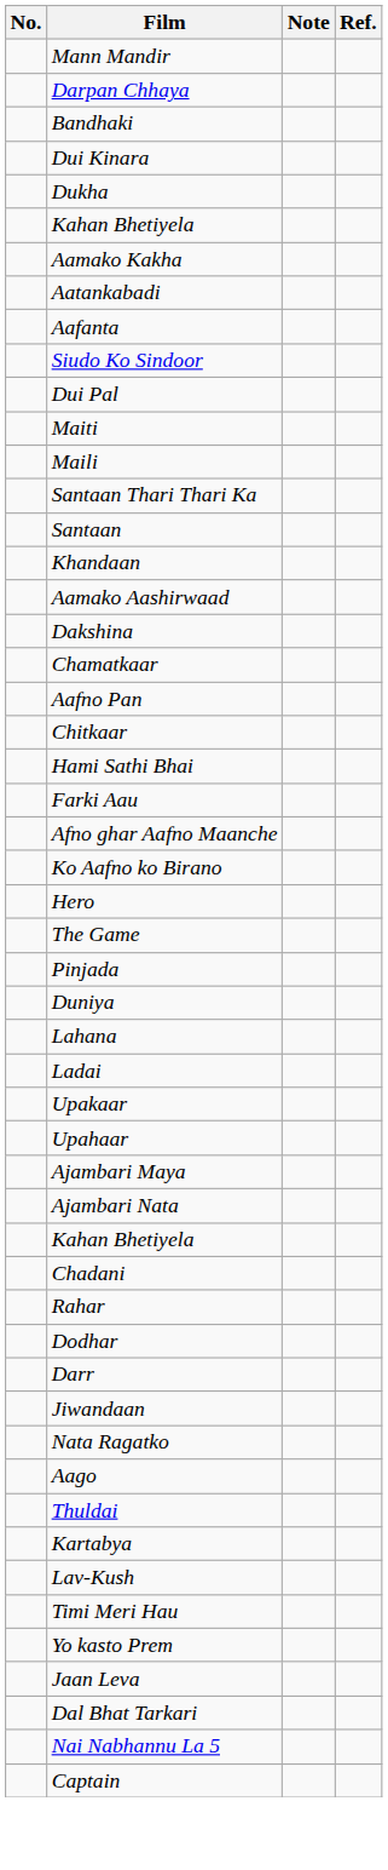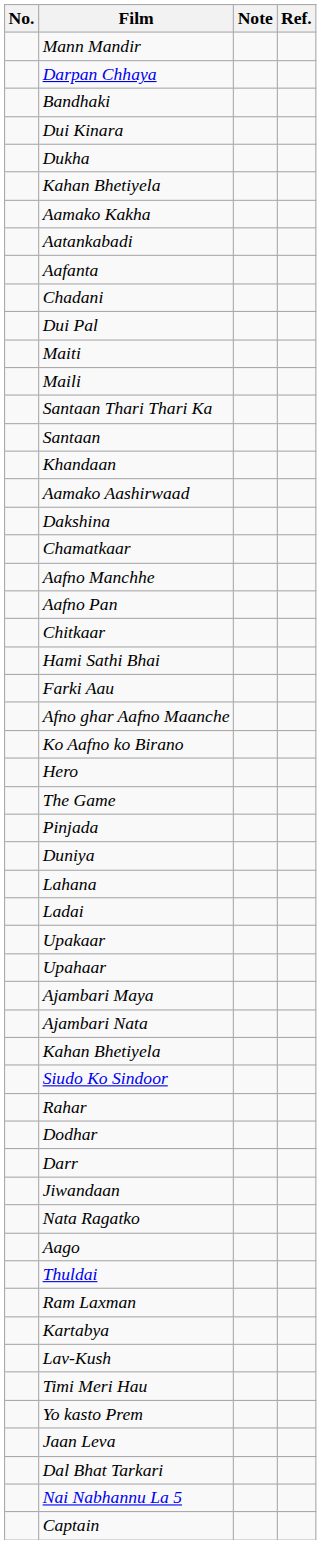 <table class="wikitable">
 <tr>
 <th>No.</th>
 <th>Film</th>
 <th>Note</th>
 <th>Ref.</th>
 </tr>
 <tr>
 <td></td>
 <td><em>Mann Mandir  </em></td>
 <td></td>
 <td></td>
 </tr>
 <tr>
 <td></td>
 <td><em><a href='#'>Darpan Chhaya</a></em></td>
 <td></td>
 <td></td>
 </tr>
 <tr>
 <td></td>
 <td><em>Bandhaki  </em></td>
 <td></td>
 <td></td>
 </tr>
 <tr>
 <td></td>
 <td><em>Dui Kinara  </em></td>
 <td></td>
 <td></td>
 </tr>
 <tr>
 <td></td>
 <td><em>Dukha  </em></td>
 <td></td>
 <td></td>
 </tr>
 <tr>
 <td></td>
 <td><em>Kahan Bhetiyela</em></td>
 <td></td>
 <td></td>
 </tr>
 <tr>
 <td></td>
 <td><em>Aamako Kakha</em></td>
 <td></td>
 <td></td>
 </tr>
 <tr>
 <td></td>
 <td><em>Aatankabadi</em></td>
 <td></td>
 <td></td>
 </tr>
 <tr>
 <td></td>
 <td><em>Aafanta</em></td>
 <td></td>
 <td></td>
 </tr>
 <tr>
 <td></td>
-<td><em><a href='#'>Siudo Ko Sindoor</a></em></td>
+<td><em>Chadani</em></td>
 <td></td>
 <td></td>
 </tr>
 <tr>
 <td></td>
 <td><em>Dui Pal</em></td>
 <td></td>
 <td></td>
 </tr>
 <tr>
 <td></td>
 <td><em>Maiti</em></td>
 <td></td>
 <td></td>
 </tr>
 <tr>
 <td></td>
 <td><em>Maili</em></td>
 <td></td>
 <td></td>
 </tr>
 <tr>
 <td></td>
 <td><em>Santaan Thari Thari Ka</em></td>
 <td></td>
 <td></td>
 </tr>
 <tr>
 <td></td>
 <td><em>Santaan  </em></td>
 <td></td>
 <td></td>
 </tr>
 <tr>
 <td></td>
 <td><em>Khandaan</em></td>
 <td></td>
 <td></td>
 </tr>
 <tr>
 <td></td>
 <td><em>Aamako Aashirwaad</em></td>
 <td></td>
 <td></td>
 </tr>
 <tr>
 <td></td>
 <td><em>Dakshina  </em></td>
 <td></td>
 <td></td>
 </tr>
 <tr>
 <td></td>
 <td><em>Chamatkaar</em></td>
+<td></td>
+<td></td>
+</tr>
+<tr>
+<td></td>
+<td><em>Aafno Manchhe</em></td>
 <td></td>
 <td></td>
 </tr>
 <tr>
 <td></td>
 <td><em>Aafno Pan</em></td>
 <td></td>
 <td></td>
 </tr>
 <tr>
 <td></td>
 <td><em>Chitkaar</em></td>
 <td></td>
 <td></td>
 </tr>
 <tr>
 <td></td>
 <td><em>Hami Sathi Bhai  </em></td>
 <td></td>
 <td></td>
 </tr>
 <tr>
 <td></td>
 <td><em>Farki Aau  </em></td>
 <td></td>
 <td></td>
 </tr>
 <tr>
 <td></td>
 <td><em>Afno ghar Aafno Maanche</em></td>
 <td></td>
 <td></td>
 </tr>
 <tr>
 <td></td>
 <td><em>Ko Aafno ko Birano  </em></td>
 <td></td>
 <td></td>
 </tr>
 <tr>
 <td></td>
 <td><em>Hero  </em></td>
 <td></td>
 <td></td>
 </tr>
 <tr>
 <td></td>
 <td><em>The Game  </em></td>
 <td></td>
 <td></td>
 </tr>
 <tr>
 <td></td>
 <td><em>Pinjada</em></td>
 <td></td>
 <td></td>
 </tr>
 <tr>
 <td></td>
 <td><em>Duniya</em></td>
 <td></td>
 <td></td>
 </tr>
 <tr>
 <td></td>
 <td><em>Lahana</em></td>
 <td></td>
 <td></td>
 </tr>
 <tr>
 <td></td>
 <td><em>Ladai  </em></td>
 <td></td>
 <td></td>
 </tr>
 <tr>
 <td></td>
 <td><em>Upakaar  </em></td>
 <td></td>
 <td></td>
 </tr>
 <tr>
 <td></td>
 <td><em>Upahaar  </em></td>
 <td></td>
 <td></td>
 </tr>
 <tr>
 <td></td>
 <td><em>Ajambari Maya  </em></td>
 <td></td>
 <td></td>
 </tr>
 <tr>
 <td></td>
 <td><em>Ajambari Nata</em></td>
 <td></td>
 <td></td>
 </tr>
 <tr>
 <td></td>
 <td><em>Kahan Bhetiyela</em></td>
 <td></td>
 <td></td>
 </tr>
 <tr>
 <td></td>
-<td><em>Chadani</em></td>
+<td><em><a href='#'>Siudo Ko Sindoor</a></em></td>
 <td></td>
 <td></td>
 </tr>
 <tr>
 <td></td>
 <td><em>Rahar</em></td>
 <td></td>
 <td></td>
 </tr>
 <tr>
 <td></td>
 <td><em>Dodhar</em></td>
 <td></td>
 <td></td>
 </tr>
 <tr>
 <td></td>
 <td><em>Darr  </em></td>
 <td></td>
 <td></td>
 </tr>
 <tr>
 <td></td>
 <td><em>Jiwandaan</em></td>
 <td></td>
 <td></td>
 </tr>
 <tr>
 <td></td>
 <td><em>Nata Ragatko  </em></td>
 <td></td>
 <td></td>
 </tr>
 <tr>
 <td></td>
 <td><em>Aago  </em></td>
 <td></td>
 <td></td>
 </tr>
 <tr>
 <td></td>
 <td><em><a href='#'>Thuldai</a></em></td>
+<td></td>
+<td></td>
+</tr>
+<tr>
+<td></td>
+<td><em>Ram Laxman</em></td>
 <td></td>
 <td></td>
 </tr>
 <tr>
 <td></td>
 <td><em>Kartabya  </em></td>
 <td></td>
 <td></td>
 </tr>
 <tr>
 <td></td>
 <td><em>Lav-Kush  </em></td>
 <td></td>
 <td></td>
 </tr>
 <tr>
 <td></td>
 <td><em>Timi Meri Hau</em></td>
 <td></td>
 <td></td>
 </tr>
 <tr>
 <td></td>
 <td><em>Yo kasto Prem</em></td>
 <td></td>
 <td></td>
 </tr>
 <tr>
 <td></td>
 <td><em>Jaan Leva  </em></td>
 <td></td>
 <td></td>
 </tr>
 <tr>
 <td></td>
 <td><em>Dal Bhat Tarkari  </em></td>
 <td></td>
 <td></td>
 </tr>
 <tr>
 <td></td>
 <td><em><a href='#'>Nai Nabhannu La 5</a></em></td>
 <td></td>
 <td></td>
 </tr>
 <tr>
 <td></td>
 <td><em>Captain  </em></td>
 <td></td>
 <td></td>
 </tr>
 </table>
